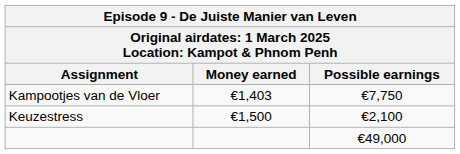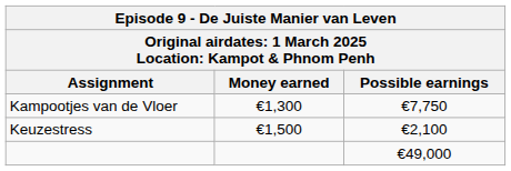 <table class="wikitable" style="font-size: 95%; margin: 10px" align="right" width="40%">
 <tr>
 <th colspan=3>Episode 9 - De Juiste Manier van Leven</th>
 </tr>
 <tr>
 <th colspan=3>Original airdates: 1 March 2025<br>Location: Kampot & Phnom Penh</th>
 </tr>
 <tr>
 <th>Assignment</th>
 <th>Money earned</th>
 <th>Possible earnings</th>
 </tr>
 <tr>
 <td>Kampootjes van de Vloer</td>
-<td align="center">€1,403</td>
+<td align="center">€1,300</td>
 <td align="center">€7,750</td>
 </tr>
 <tr>
 <td>Keuzestress</td>
 <td align="center">€1,500</td>
 <td align="center">€2,100</td>
 </tr>
 <tr>
 <td><strong></strong></td>
 <td align="center"><strong></strong></td>
 <td align="center">€49,000</td>
 </tr>
 </table>
